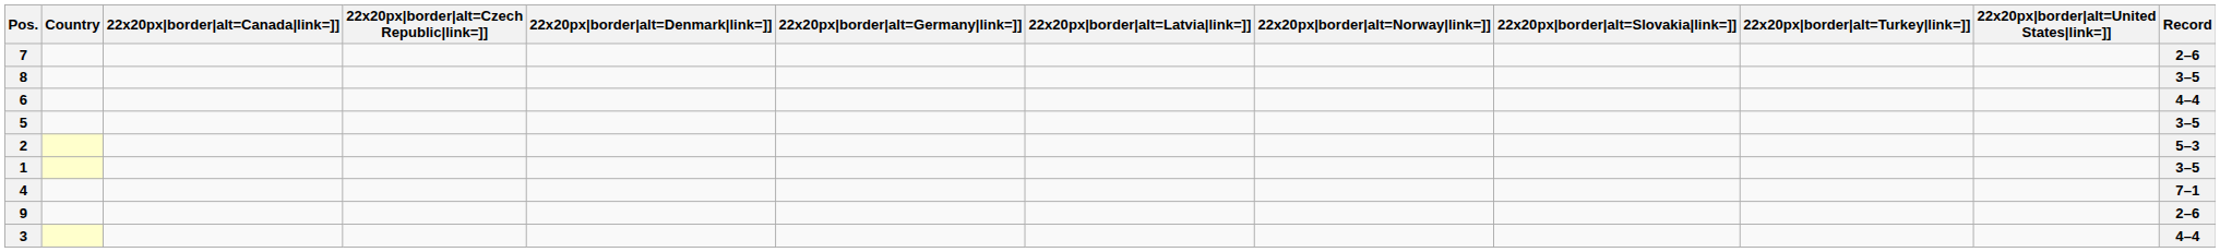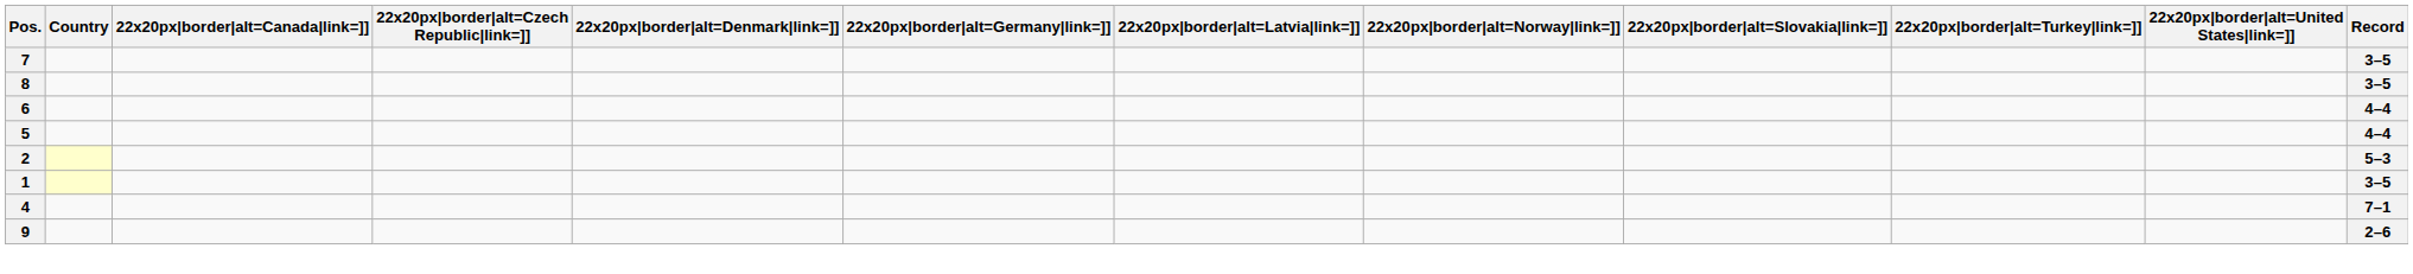 <table class="wikitable sortable nowrap" style="text-align:center; font-size:0.9em">
 <tr>
 <th>Pos.</th>
 <th>Country</th>
 <th [[Image:>22x20px|border|alt=Canada|link=]]</th>
 <th [[Image:>22x20px|border|alt=Czech Republic|link=]]</th>
 <th [[Image:>22x20px|border|alt=Denmark|link=]]</th>
 <th [[Image:>22x20px|border|alt=Germany|link=]]</th>
 <th [[Image:>22x20px|border|alt=Latvia|link=]]</th>
 <th [[Image:>22x20px|border|alt=Norway|link=]]</th>
 <th [[Image:>22x20px|border|alt=Slovakia|link=]]</th>
 <th [[Image:>22x20px|border|alt=Turkey|link=]]</th>
 <th [[Image:>22x20px|border|alt=United States|link=]]</th>
 <th>Record</th>
 </tr>
 <tr>
 <th>7</th>
 <td style="text-align:left;"></td>
 <td></td>
 <td></td>
 <td></td>
 <td></td>
 <td></td>
 <td></td>
 <td></td>
 <td></td>
 <td></td>
-<th>2–6</th>
+<th>3–5</th>
 </tr>
 <tr>
 <th>8</th>
 <td style="text-align:left;"></td>
 <td></td>
 <td></td>
 <td></td>
 <td></td>
 <td></td>
 <td></td>
 <td></td>
 <td></td>
 <td></td>
 <th>3–5</th>
 </tr>
 <tr>
 <th>6</th>
 <td style="text-align:left;"></td>
 <td></td>
 <td></td>
 <td></td>
 <td></td>
 <td></td>
 <td></td>
 <td></td>
 <td></td>
 <td></td>
 <th>4–4</th>
 </tr>
 <tr>
 <th>5</th>
 <td style="text-align:left;"></td>
 <td></td>
 <td></td>
 <td></td>
 <td></td>
 <td></td>
 <td></td>
 <td></td>
 <td></td>
 <td></td>
-<th>3–5</th>
+<th>4–4</th>
 </tr>
 <tr>
 <th>2</th>
 <td style="text-align:left; background:#ffffcc;"></td>
 <td></td>
 <td></td>
 <td></td>
 <td></td>
 <td></td>
 <td></td>
 <td></td>
 <td></td>
 <td></td>
 <th>5–3</th>
 </tr>
 <tr>
 <th>1</th>
 <td style="text-align:left; background:#ffffcc;"></td>
 <td></td>
 <td></td>
 <td></td>
 <td></td>
 <td></td>
 <td></td>
 <td></td>
 <td></td>
 <td></td>
 <th>3–5</th>
 </tr>
 <tr>
 <th>4</th>
 <td style="text-align:left;"></td>
 <td></td>
 <td></td>
 <td></td>
 <td></td>
 <td></td>
 <td></td>
 <td></td>
 <td></td>
 <td></td>
 <th>7–1</th>
 </tr>
 <tr>
 <th>9</th>
 <td style="text-align:left;"></td>
 <td></td>
 <td></td>
 <td></td>
 <td></td>
 <td></td>
 <td></td>
 <td></td>
 <td></td>
 <td></td>
 <th>2–6</th>
 </tr>
-<tr>
-<th>3</th>
-<td style="text-align:left; background:#ffffcc;"></td>
-<td></td>
-<td></td>
-<td></td>
-<td></td>
-<td></td>
-<td></td>
-<td></td>
-<td></td>
-<td></td>
-<th>4–4</th>
-</tr>
 </table>
